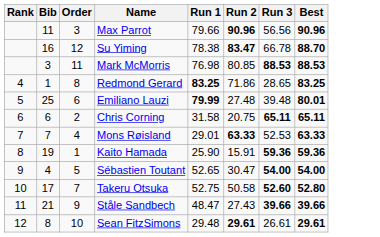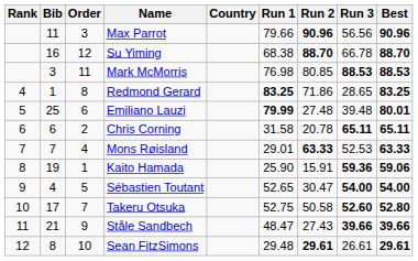 <table class="wikitable sortable" style="text-align:center">
 <tr>
 <th>Rank</th>
 <th>Bib</th>
 <th>Order</th>
 <th>Name</th>
+<th>Country</th>
 <th>Run 1</th>
 <th>Run 2</th>
 <th>Run 3</th>
 <th>Best</th>
 </tr>
 <tr>
 <td></td>
 <td>11</td>
 <td>3</td>
 <td align=left><a href='#'>Max Parrot</a></td>
+<td align=left></td>
 <td>79.66</td>
 <td><strong>90.96</strong></td>
 <td>56.56</td>
 <td><strong>90.96</strong></td>
 </tr>
 <tr>
 <td></td>
 <td>16</td>
 <td>12</td>
 <td align=left><a href='#'>Su Yiming</a></td>
-<td>78.38</td>
-<td><strong>83.47</strong></td>
+<td align=left></td>
+<td>68.38</td>
+<td><strong>88.70</strong></td>
 <td>66.78</td>
 <td><strong>88.70</strong></td>
 </tr>
 <tr>
 <td></td>
 <td>3</td>
 <td>11</td>
 <td align=left><a href='#'>Mark McMorris</a></td>
+<td align=left></td>
 <td>76.98</td>
 <td>80.85</td>
 <td><strong>88.53</strong></td>
 <td><strong>88.53</strong></td>
 </tr>
 <tr>
 <td>4</td>
 <td>1</td>
 <td>8</td>
 <td align=left><a href='#'>Redmond Gerard</a></td>
+<td align=left></td>
 <td><strong>83.25</strong></td>
 <td>71.86</td>
 <td>28.65</td>
 <td><strong>83.25</strong></td>
 </tr>
 <tr>
 <td>5</td>
 <td>25</td>
 <td>6</td>
 <td align=left><a href='#'>Emiliano Lauzi</a></td>
+<td align=left></td>
 <td><strong>79.99</strong></td>
 <td>27.48</td>
 <td>39.48</td>
 <td><strong>80.01</strong></td>
 </tr>
 <tr>
 <td>6</td>
 <td>6</td>
 <td>2</td>
 <td align=left><a href='#'>Chris Corning</a></td>
+<td align=left></td>
 <td>31.58</td>
-<td>20.75</td>
+<td>20.78</td>
 <td><strong>65.11</strong></td>
 <td><strong>65.11</strong></td>
 </tr>
 <tr>
 <td>7</td>
 <td>7</td>
 <td>4</td>
 <td align=left><a href='#'>Mons Røisland</a></td>
+<td align=left></td>
 <td>29.01</td>
 <td><strong>63.33</strong></td>
 <td>52.53</td>
 <td><strong>63.33</strong></td>
 </tr>
 <tr>
 <td>8</td>
 <td>19</td>
 <td>1</td>
 <td align=left><a href='#'>Kaito Hamada</a></td>
+<td align=left></td>
 <td>25.90</td>
 <td>15.91</td>
 <td><strong>59.36</strong></td>
-<td><strong>59.36</strong></td>
+<td><strong>59.06</strong></td>
 </tr>
 <tr>
 <td>9</td>
 <td>4</td>
 <td>5</td>
 <td align=left><a href='#'>Sébastien Toutant</a></td>
+<td align=left></td>
 <td>52.65</td>
 <td>30.47</td>
 <td><strong>54.00</strong></td>
 <td><strong>54.00</strong></td>
 </tr>
 <tr>
 <td>10</td>
 <td>17</td>
 <td>7</td>
 <td align=left><a href='#'>Takeru Otsuka</a></td>
+<td align=left></td>
 <td>52.75</td>
 <td>50.58</td>
 <td><strong>52.60</strong></td>
 <td><strong>52.80</strong></td>
 </tr>
 <tr>
 <td>11</td>
 <td>21</td>
 <td>9</td>
 <td align=left><a href='#'>Ståle Sandbech</a></td>
+<td align=left></td>
 <td>48.47</td>
 <td>27.43</td>
 <td><strong>39.66</strong></td>
 <td><strong>39.66</strong></td>
 </tr>
 <tr>
 <td>12</td>
 <td>8</td>
 <td>10</td>
 <td align=left><a href='#'>Sean FitzSimons</a></td>
+<td align=left></td>
 <td>29.48</td>
 <td><strong>29.61</strong></td>
 <td>26.61</td>
 <td><strong>29.61</strong></td>
 </tr>
 </table>
